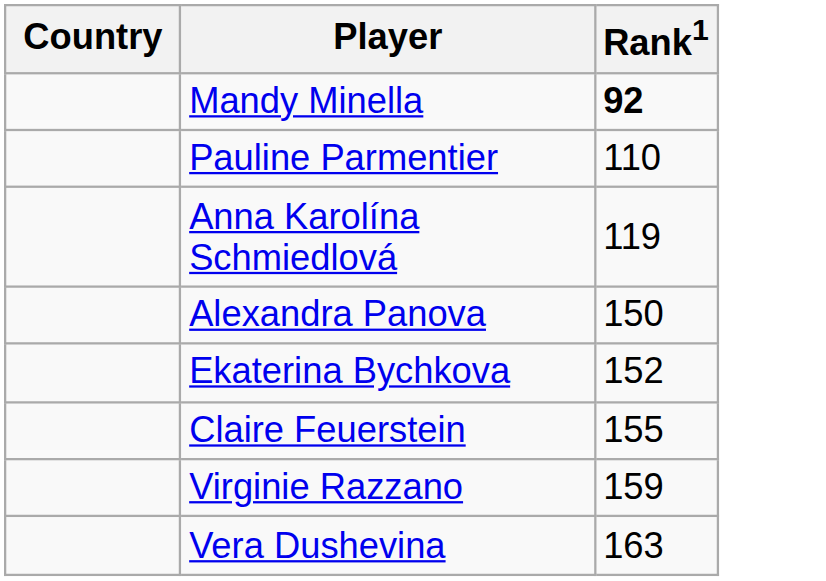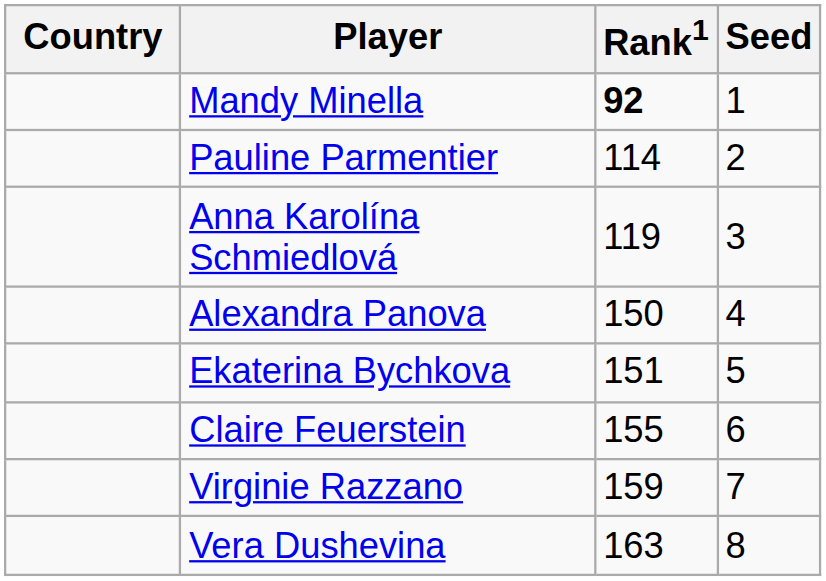 <table class="sortable wikitable">
 <tr>
 <th width="70">Country</th>
 <th width="175">Player</th>
 <th>Rank<sup>1</sup></th>
+<th>Seed</th>
 </tr>
 <tr>
 <td></td>
 <td><a href='#'>Mandy Minella</a></td>
 <td><strong>92</strong></td>
+<td>1</td>
 </tr>
 <tr>
 <td></td>
 <td><a href='#'>Pauline Parmentier</a></td>
-<td>110</td>
+<td>114</td>
+<td>2</td>
 </tr>
 <tr>
 <td></td>
 <td><a href='#'>Anna Karolína Schmiedlová</a></td>
 <td>119</td>
+<td>3</td>
 </tr>
 <tr>
 <td></td>
 <td><a href='#'>Alexandra Panova</a></td>
 <td>150</td>
+<td>4</td>
 </tr>
 <tr>
 <td></td>
 <td><a href='#'>Ekaterina Bychkova</a></td>
-<td>152</td>
+<td>151</td>
+<td>5</td>
 </tr>
 <tr>
 <td></td>
 <td><a href='#'>Claire Feuerstein</a></td>
 <td>155</td>
+<td>6</td>
 </tr>
 <tr>
 <td></td>
 <td><a href='#'>Virginie Razzano</a></td>
 <td>159</td>
+<td>7</td>
 </tr>
 <tr>
 <td></td>
 <td><a href='#'>Vera Dushevina</a></td>
 <td>163</td>
+<td>8</td>
 </tr>
 </table>
